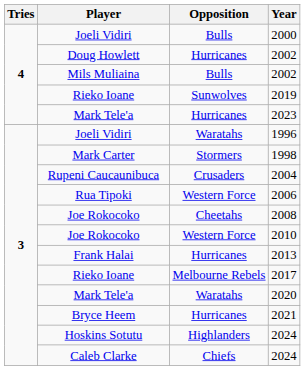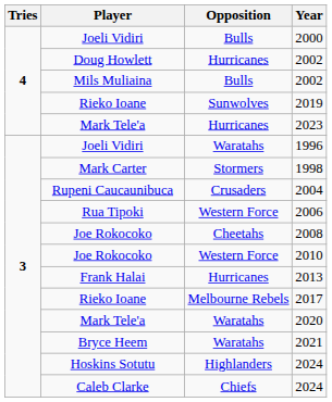 <table class="wikitable sortable" style="text-align:center;">
 <tr>
 <th>Tries</th>
 <th style="width:160px;">Player</th>
 <th>Opposition</th>
 <th>Year</th>
 </tr>
 <tr>
 <td rowspan="5"><strong>4</strong></td>
 <td><a href='#'>Joeli Vidiri</a></td>
 <td><a href='#'>Bulls</a></td>
 <td>2000</td>
 </tr>
 <tr>
 <td><a href='#'>Doug Howlett</a></td>
 <td><a href='#'>Hurricanes</a></td>
 <td>2002</td>
 </tr>
 <tr>
 <td><a href='#'>Mils Muliaina</a></td>
 <td><a href='#'>Bulls</a></td>
 <td>2002</td>
 </tr>
 <tr>
 <td><a href='#'>Rieko Ioane</a></td>
 <td><a href='#'>Sunwolves</a></td>
 <td>2019</td>
 </tr>
 <tr>
 <td><a href='#'>Mark Tele'a</a></td>
 <td><a href='#'>Hurricanes</a></td>
 <td>2023</td>
 </tr>
 <tr>
 <td rowspan="12"><strong>3</strong></td>
 <td><a href='#'>Joeli Vidiri</a></td>
 <td><a href='#'>Waratahs</a></td>
 <td>1996</td>
 </tr>
 <tr>
 <td><a href='#'>Mark Carter</a></td>
 <td><a href='#'>Stormers</a></td>
 <td>1998</td>
 </tr>
 <tr>
 <td><a href='#'>Rupeni Caucaunibuca</a></td>
 <td><a href='#'>Crusaders</a></td>
 <td>2004</td>
 </tr>
 <tr>
 <td><a href='#'>Rua Tipoki</a></td>
 <td><a href='#'>Western Force</a></td>
 <td>2006</td>
 </tr>
 <tr>
 <td><a href='#'>Joe Rokocoko</a></td>
 <td><a href='#'>Cheetahs</a></td>
 <td>2008</td>
 </tr>
 <tr>
 <td><a href='#'>Joe Rokocoko</a></td>
 <td><a href='#'>Western Force</a></td>
 <td>2010</td>
 </tr>
 <tr>
 <td><a href='#'>Frank Halai</a></td>
 <td><a href='#'>Hurricanes</a></td>
 <td>2013</td>
 </tr>
 <tr>
 <td><a href='#'>Rieko Ioane</a></td>
 <td><a href='#'>Melbourne Rebels</a></td>
 <td>2017</td>
 </tr>
 <tr>
 <td><a href='#'>Mark Tele'a</a></td>
 <td><a href='#'>Waratahs</a></td>
 <td>2020</td>
 </tr>
 <tr>
 <td><a href='#'>Bryce Heem</a></td>
-<td><a href='#'>Hurricanes</a></td>
+<td><a href='#'>Waratahs</a></td>
 <td>2021</td>
 </tr>
 <tr>
 <td><a href='#'>Hoskins Sotutu</a></td>
 <td><a href='#'>Highlanders</a></td>
 <td>2024</td>
 </tr>
 <tr>
 <td><a href='#'>Caleb Clarke</a></td>
 <td><a href='#'>Chiefs</a></td>
 <td>2024</td>
 </tr>
 </table>
